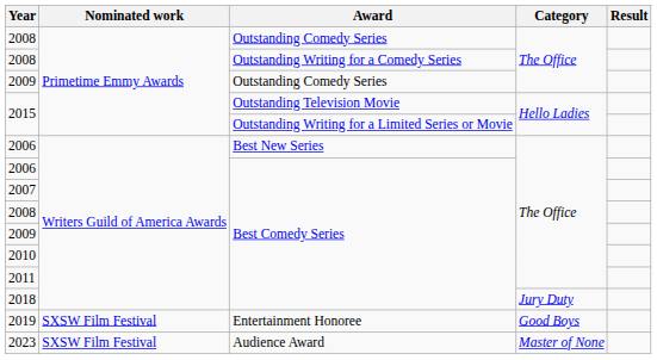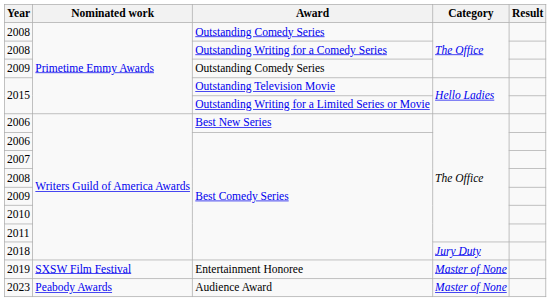 <table class="wikitable sortable">
 <tr>
 <th>Year</th>
 <th>Nominated work</th>
 <th>Award</th>
 <th>Category</th>
 <th>Result</th>
 </tr>
 <tr>
 <td>2008</td>
 <td rowspan=5><a href='#'>Primetime Emmy Awards</a></td>
 <td><a href='#'>Outstanding Comedy Series</a></td>
 <td rowspan=3><em><a href='#'>The Office</a></em></td>
 <td></td>
 </tr>
 <tr>
 <td>2008</td>
 <td><a href='#'>Outstanding Writing for a Comedy Series</a></td>
 <td></td>
 </tr>
 <tr>
 <td>2009</td>
 <td>Outstanding Comedy Series</td>
 <td></td>
 </tr>
 <tr>
 <td rowspan=2>2015</td>
 <td><a href='#'>Outstanding Television Movie</a></td>
 <td rowspan=2><em><a href='#'>Hello Ladies</a></em></td>
 <td></td>
 </tr>
 <tr>
 <td><a href='#'>Outstanding Writing for a Limited Series or Movie</a></td>
 <td></td>
 </tr>
 <tr>
 <td>2006</td>
 <td rowspan=8><a href='#'>Writers Guild of America Awards</a></td>
 <td><a href='#'>Best New Series</a></td>
 <td rowspan=7><em>The Office</em></td>
 <td></td>
 </tr>
 <tr>
 <td>2006</td>
 <td rowspan=7><a href='#'>Best Comedy Series</a></td>
 <td></td>
 </tr>
 <tr>
 <td>2007</td>
 <td></td>
 </tr>
 <tr>
 <td>2008</td>
 <td></td>
 </tr>
 <tr>
 <td>2009</td>
 <td></td>
 </tr>
 <tr>
 <td>2010</td>
 <td></td>
 </tr>
 <tr>
 <td>2011</td>
 <td></td>
 </tr>
 <tr>
 <td>2018</td>
 <td><em><a href='#'>Jury Duty</a></em></td>
 <td></td>
 </tr>
 <tr>
 <td>2019</td>
 <td><a href='#'>SXSW Film Festival</a></td>
 <td>Entertainment Honoree</td>
-<td><em><a href='#'>Good Boys</a></em></td>
+<td><em><a href='#'>Master of None</a></em></td>
 <td></td>
 </tr>
 <tr>
 <td>2023</td>
-<td><a href='#'>SXSW Film Festival</a></td>
+<td><a href='#'>Peabody Awards</a></td>
 <td>Audience Award</td>
 <td><em><a href='#'>Master of None</a></em></td>
 <td></td>
 </tr>
 </table>
